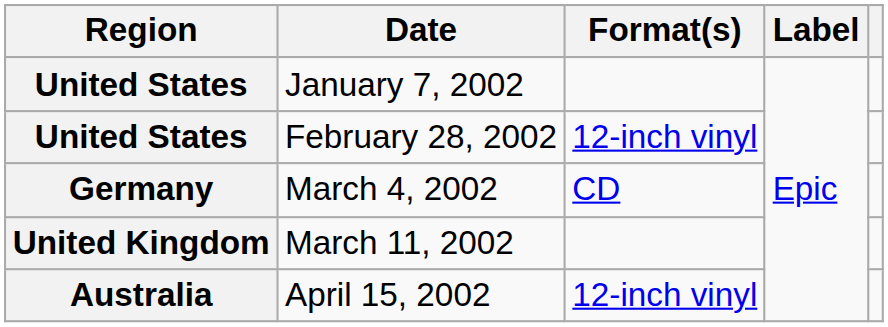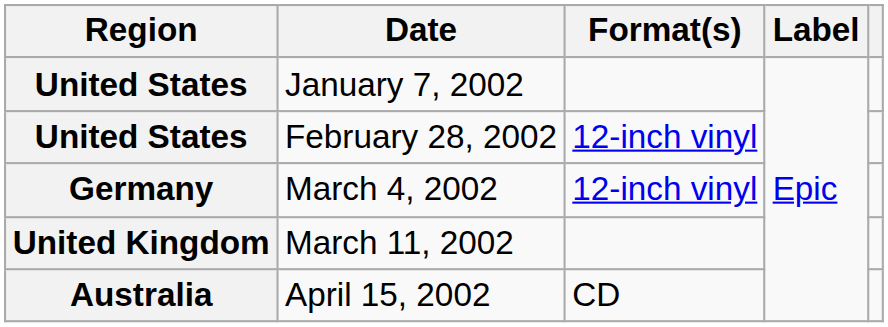 <table class="wikitable plainrowheaders">
 <tr>
 <th scope="col">Region</th>
 <th scope="col">Date</th>
 <th scope="col">Format(s)</th>
 <th scope="col">Label</th>
 <th scope="col"></th>
 </tr>
 <tr>
 <th scope="row">United States</th>
 <td>January 7, 2002</td>
 <td></td>
 <td rowspan="5"><a href='#'>Epic</a></td>
 <td></td>
 </tr>
 <tr>
 <th scope="row">United States</th>
 <td>February 28, 2002</td>
 <td><a href='#'>12-inch vinyl</a></td>
 <td></td>
 </tr>
 <tr>
 <th scope="row">Germany</th>
 <td>March 4, 2002</td>
-<td><a href='#'>CD</a></td>
+<td><a href='#'>12-inch vinyl</a></td>
 <td></td>
 </tr>
 <tr>
 <th scope="row">United Kingdom</th>
 <td>March 11, 2002</td>
 <td></td>
 <td></td>
 </tr>
 <tr>
 <th scope="row">Australia</th>
 <td>April 15, 2002</td>
-<td><a href='#'>12-inch vinyl</a></td>
+<td>CD</td>
 <td></td>
 </tr>
 </table>
